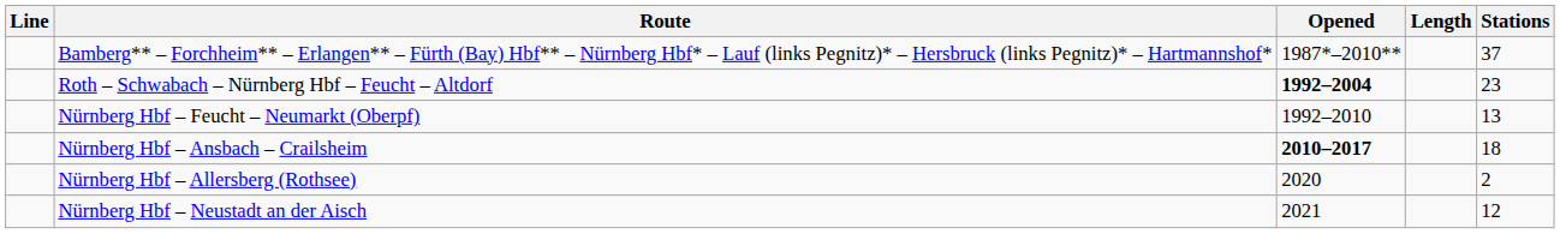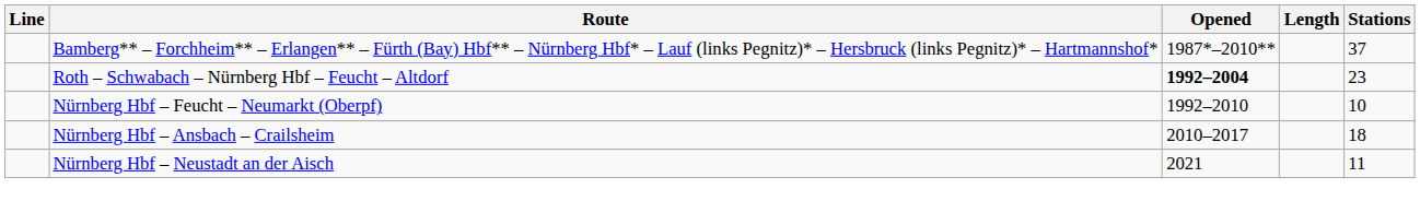 <table class="wikitable">
 <tr>
 <th>Line</th>
 <th>Route</th>
 <th>Opened</th>
 <th>Length</th>
 <th>Stations</th>
 </tr>
 <tr>
 <td></td>
 <td><a href='#'>Bamberg</a>** – <a href='#'>Forchheim</a>** – <a href='#'>Erlangen</a>** – <a href='#'>Fürth (Bay) Hbf</a>** – <a href='#'>Nürnberg Hbf</a>* – <a href='#'>Lauf</a> (links Pegnitz)* – <a href='#'>Hersbruck</a> (links Pegnitz)* – <a href='#'>Hartmannshof</a>*</td>
 <td>1987*–2010**</td>
 <td></td>
 <td>37</td>
 </tr>
 <tr>
 <td></td>
 <td><a href='#'>Roth</a> – <a href='#'>Schwabach</a> – Nürnberg Hbf – <a href='#'>Feucht</a> – <a href='#'>Altdorf</a></td>
 <td><strong>1992–2004</strong></td>
 <td></td>
 <td>23</td>
 </tr>
 <tr>
 <td></td>
 <td><a href='#'>Nürnberg Hbf</a> – Feucht – <a href='#'>Neumarkt (Oberpf)</a></td>
 <td>1992–2010</td>
 <td></td>
-<td>13</td>
+<td>10</td>
 </tr>
 <tr>
 <td></td>
 <td><a href='#'>Nürnberg Hbf</a> – <a href='#'>Ansbach</a> – <a href='#'>Crailsheim</a></td>
-<td><strong>2010–2017</strong></td>
+<td>2010–2017</td>
 <td></td>
 <td>18</td>
-</tr>
-<tr>
-<td></td>
-<td><a href='#'>Nürnberg Hbf</a> – <a href='#'>Allersberg (Rothsee)</a></td>
-<td>2020</td>
-<td></td>
-<td>2</td>
 </tr>
 <tr>
 <td></td>
 <td><a href='#'>Nürnberg Hbf</a> – <a href='#'>Neustadt an der Aisch</a></td>
 <td>2021</td>
 <td></td>
-<td>12</td>
+<td>11</td>
 </tr>
 </table>
